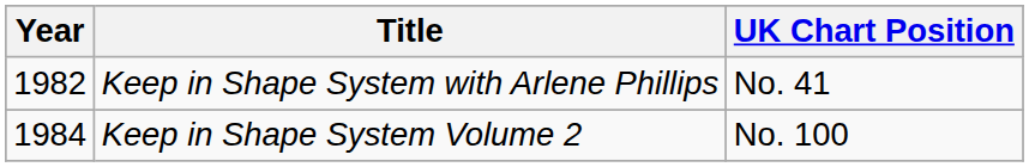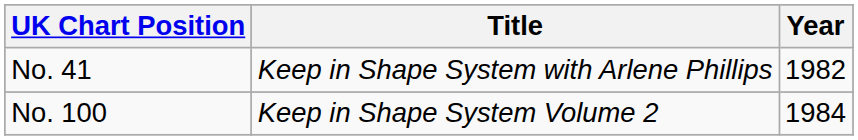 <table class="wikitable">
 <tr>
+<th><a href='#'>UK Chart Position</a></th>
+<th>Title</th>
 <th>Year</th>
-<th>Title</th>
-<th><a href='#'>UK Chart Position</a></th>
 </tr>
 <tr>
+<td>No. 41 </td>
+<td><em>Keep in Shape System with Arlene Phillips</em></td>
 <td>1982</td>
-<td><em>Keep in Shape System with Arlene Phillips</em></td>
-<td>No. 41 </td>
 </tr>
 <tr>
+<td>No. 100</td>
+<td><em>Keep in Shape System Volume 2</em></td>
 <td>1984</td>
-<td><em>Keep in Shape System Volume 2</em></td>
-<td>No. 100</td>
 </tr>
 </table>
